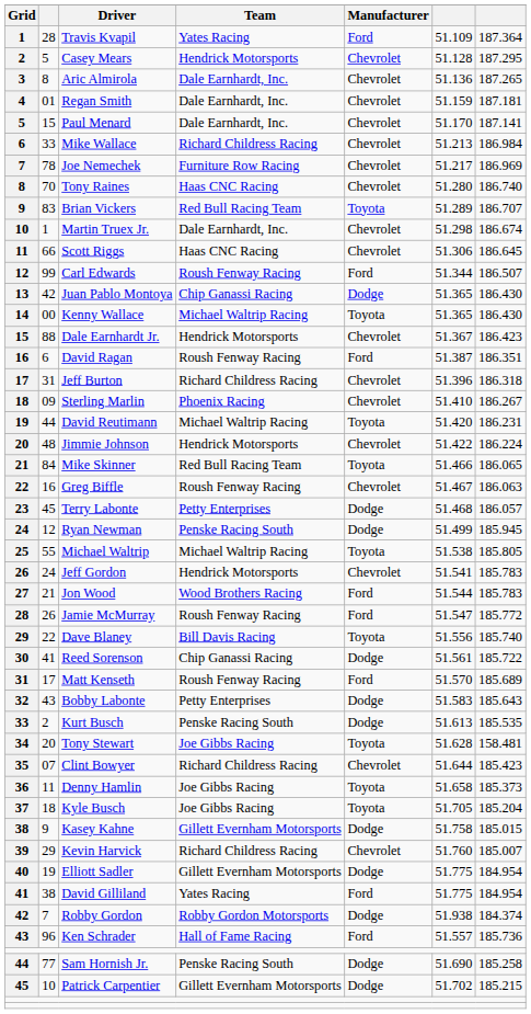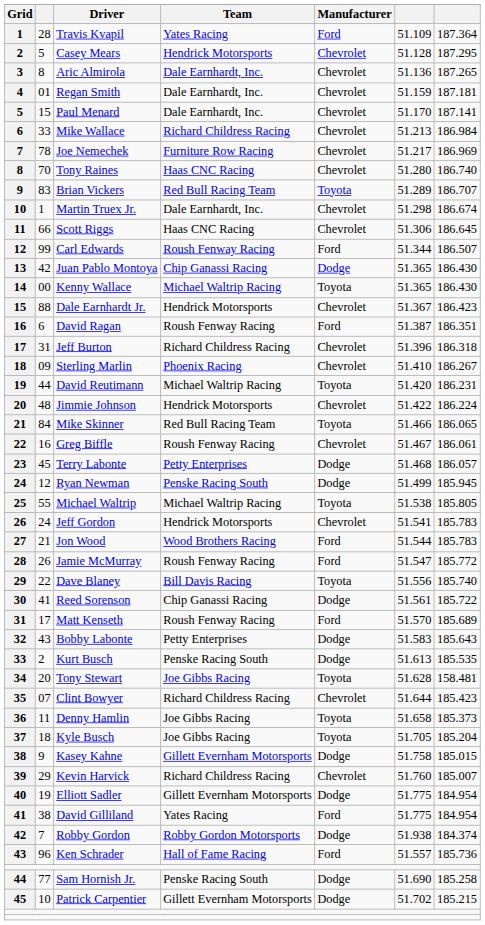 <table class="wikitable">
 <tr>
 </tr>
 <tr>
 <th scope="col">Grid</th>
 <th scope="col"></th>
 <th scope="col">Driver</th>
 <th scope="col">Team</th>
 <th scope="col">Manufacturer</th>
 <th scope="col"></th>
 <th scope="col"></th>
 </tr>
 <tr>
 <th scope="row">1</th>
 <td>28</td>
 <td><a href='#'>Travis Kvapil</a></td>
 <td><a href='#'>Yates Racing</a></td>
 <td><a href='#'>Ford</a></td>
 <td>51.109</td>
 <td>187.364</td>
 </tr>
 <tr>
 <th scope="row">2</th>
 <td>5</td>
 <td><a href='#'>Casey Mears</a></td>
 <td><a href='#'>Hendrick Motorsports</a></td>
 <td><a href='#'>Chevrolet</a></td>
 <td>51.128</td>
 <td>187.295</td>
 </tr>
 <tr>
 <th scope="row">3</th>
 <td>8</td>
 <td><a href='#'>Aric Almirola</a></td>
 <td><a href='#'>Dale Earnhardt, Inc.</a></td>
 <td>Chevrolet</td>
 <td>51.136</td>
 <td>187.265</td>
 </tr>
 <tr>
 <th scope="row">4</th>
 <td>01</td>
 <td><a href='#'>Regan Smith</a></td>
 <td>Dale Earnhardt, Inc.</td>
 <td>Chevrolet</td>
 <td>51.159</td>
 <td>187.181</td>
 </tr>
 <tr>
 <th scope="row">5</th>
 <td>15</td>
 <td><a href='#'>Paul Menard</a></td>
 <td>Dale Earnhardt, Inc.</td>
 <td>Chevrolet</td>
 <td>51.170</td>
 <td>187.141</td>
 </tr>
 <tr>
 <th scope="row">6</th>
 <td>33</td>
 <td><a href='#'>Mike Wallace</a></td>
 <td><a href='#'>Richard Childress Racing</a></td>
 <td>Chevrolet</td>
 <td>51.213</td>
 <td>186.984</td>
 </tr>
 <tr>
 <th scope="row">7</th>
 <td>78</td>
 <td><a href='#'>Joe Nemechek</a></td>
 <td><a href='#'>Furniture Row Racing</a></td>
 <td>Chevrolet</td>
 <td>51.217</td>
 <td>186.969</td>
 </tr>
 <tr>
 <th scope="row">8</th>
 <td>70</td>
 <td><a href='#'>Tony Raines</a></td>
 <td><a href='#'>Haas CNC Racing</a></td>
 <td>Chevrolet</td>
 <td>51.280</td>
 <td>186.740</td>
 </tr>
 <tr>
 <th scope="row">9</th>
 <td>83</td>
 <td><a href='#'>Brian Vickers</a></td>
 <td><a href='#'>Red Bull Racing Team</a></td>
 <td><a href='#'>Toyota</a></td>
 <td>51.289</td>
 <td>186.707</td>
 </tr>
 <tr>
 <th scope="row">10</th>
 <td>1</td>
 <td><a href='#'>Martin Truex Jr.</a></td>
 <td>Dale Earnhardt, Inc.</td>
 <td>Chevrolet</td>
 <td>51.298</td>
 <td>186.674</td>
 </tr>
 <tr>
 <th scope="row">11</th>
 <td>66</td>
 <td><a href='#'>Scott Riggs</a></td>
 <td>Haas CNC Racing</td>
 <td>Chevrolet</td>
 <td>51.306</td>
 <td>186.645</td>
 </tr>
 <tr>
 <th scope="row">12</th>
 <td>99</td>
 <td><a href='#'>Carl Edwards</a></td>
 <td><a href='#'>Roush Fenway Racing</a></td>
 <td>Ford</td>
 <td>51.344</td>
 <td>186.507</td>
 </tr>
 <tr>
 <th scope="row">13</th>
 <td>42</td>
 <td><a href='#'>Juan Pablo Montoya</a></td>
 <td><a href='#'>Chip Ganassi Racing</a></td>
 <td><a href='#'>Dodge</a></td>
 <td>51.365</td>
 <td>186.430</td>
 </tr>
 <tr>
 <th scope="row">14</th>
 <td>00</td>
 <td><a href='#'>Kenny Wallace</a></td>
 <td><a href='#'>Michael Waltrip Racing</a></td>
 <td>Toyota</td>
 <td>51.365</td>
 <td>186.430</td>
 </tr>
 <tr>
 <th scope="row">15</th>
 <td>88</td>
 <td><a href='#'>Dale Earnhardt Jr.</a></td>
 <td>Hendrick Motorsports</td>
 <td>Chevrolet</td>
 <td>51.367</td>
 <td>186.423</td>
 </tr>
 <tr>
 <th scope="row">16</th>
 <td>6</td>
 <td><a href='#'>David Ragan</a></td>
 <td>Roush Fenway Racing</td>
 <td>Ford</td>
 <td>51.387</td>
 <td>186.351</td>
 </tr>
 <tr>
 <th scope="row">17</th>
 <td>31</td>
 <td><a href='#'>Jeff Burton</a></td>
 <td>Richard Childress Racing</td>
 <td>Chevrolet</td>
 <td>51.396</td>
 <td>186.318</td>
 </tr>
 <tr>
 <th scope="row">18</th>
 <td>09</td>
 <td><a href='#'>Sterling Marlin</a></td>
 <td><a href='#'>Phoenix Racing</a></td>
 <td>Chevrolet</td>
 <td>51.410</td>
 <td>186.267</td>
 </tr>
 <tr>
 <th scope="row">19</th>
 <td>44</td>
 <td><a href='#'>David Reutimann</a></td>
 <td>Michael Waltrip Racing</td>
 <td>Toyota</td>
 <td>51.420</td>
 <td>186.231</td>
 </tr>
 <tr>
 <th scope="row">20</th>
 <td>48</td>
 <td><a href='#'>Jimmie Johnson</a></td>
 <td>Hendrick Motorsports</td>
 <td>Chevrolet</td>
 <td>51.422</td>
 <td>186.224</td>
 </tr>
 <tr>
 <th scope="row">21</th>
 <td>84</td>
 <td><a href='#'>Mike Skinner</a></td>
 <td>Red Bull Racing Team</td>
 <td>Toyota</td>
 <td>51.466</td>
 <td>186.065</td>
 </tr>
 <tr>
 <th scope="row">22</th>
 <td>16</td>
 <td><a href='#'>Greg Biffle</a></td>
 <td>Roush Fenway Racing</td>
 <td>Chevrolet</td>
 <td>51.467</td>
-<td>186.063</td>
+<td>186.061</td>
 </tr>
 <tr>
 <th scope="row">23</th>
 <td>45</td>
 <td><a href='#'>Terry Labonte</a></td>
 <td><a href='#'>Petty Enterprises</a></td>
 <td>Dodge</td>
 <td>51.468</td>
 <td>186.057</td>
 </tr>
 <tr>
 <th scope="row">24</th>
 <td>12</td>
 <td><a href='#'>Ryan Newman</a></td>
 <td><a href='#'>Penske Racing South</a></td>
 <td>Dodge</td>
 <td>51.499</td>
 <td>185.945</td>
 </tr>
 <tr>
 <th scope="row">25</th>
 <td>55</td>
 <td><a href='#'>Michael Waltrip</a></td>
 <td>Michael Waltrip Racing</td>
 <td>Toyota</td>
 <td>51.538</td>
 <td>185.805</td>
 </tr>
 <tr>
 <th scope="row">26</th>
 <td>24</td>
 <td><a href='#'>Jeff Gordon</a></td>
 <td>Hendrick Motorsports</td>
 <td>Chevrolet</td>
 <td>51.541</td>
 <td>185.783</td>
 </tr>
 <tr>
 <th scope="row">27</th>
 <td>21</td>
 <td><a href='#'>Jon Wood</a></td>
 <td><a href='#'>Wood Brothers Racing</a></td>
 <td>Ford</td>
 <td>51.544</td>
 <td>185.783</td>
 </tr>
 <tr>
 <th scope="row">28</th>
 <td>26</td>
 <td><a href='#'>Jamie McMurray</a></td>
 <td>Roush Fenway Racing</td>
 <td>Ford</td>
 <td>51.547</td>
 <td>185.772</td>
 </tr>
 <tr>
 <th scope="row">29</th>
 <td>22</td>
 <td><a href='#'>Dave Blaney</a></td>
 <td><a href='#'>Bill Davis Racing</a></td>
 <td>Toyota</td>
 <td>51.556</td>
 <td>185.740</td>
 </tr>
 <tr>
 <th scope="row">30</th>
 <td>41</td>
 <td><a href='#'>Reed Sorenson</a></td>
 <td>Chip Ganassi Racing</td>
 <td>Dodge</td>
 <td>51.561</td>
 <td>185.722</td>
 </tr>
 <tr>
 <th scope="row">31</th>
 <td>17</td>
 <td><a href='#'>Matt Kenseth</a></td>
 <td>Roush Fenway Racing</td>
 <td>Ford</td>
 <td>51.570</td>
 <td>185.689</td>
 </tr>
 <tr>
 <th scope="row">32</th>
 <td>43</td>
 <td><a href='#'>Bobby Labonte</a></td>
 <td>Petty Enterprises</td>
 <td>Dodge</td>
 <td>51.583</td>
 <td>185.643</td>
 </tr>
 <tr>
 <th scope="row">33</th>
 <td>2</td>
 <td><a href='#'>Kurt Busch</a></td>
 <td>Penske Racing South</td>
 <td>Dodge</td>
 <td>51.613</td>
 <td>185.535</td>
 </tr>
 <tr>
 <th scope="row">34</th>
 <td>20</td>
 <td><a href='#'>Tony Stewart</a></td>
 <td><a href='#'>Joe Gibbs Racing</a></td>
 <td>Toyota</td>
 <td>51.628</td>
 <td>158.481</td>
 </tr>
 <tr>
 <th scope="row">35</th>
 <td>07</td>
 <td><a href='#'>Clint Bowyer</a></td>
 <td>Richard Childress Racing</td>
 <td>Chevrolet</td>
 <td>51.644</td>
 <td>185.423</td>
 </tr>
 <tr>
 <th scope="row">36</th>
 <td>11</td>
 <td><a href='#'>Denny Hamlin</a></td>
 <td>Joe Gibbs Racing</td>
 <td>Toyota</td>
 <td>51.658</td>
 <td>185.373</td>
 </tr>
 <tr>
 <th scope="row">37</th>
 <td>18</td>
 <td><a href='#'>Kyle Busch</a></td>
 <td>Joe Gibbs Racing</td>
 <td>Toyota</td>
 <td>51.705</td>
 <td>185.204</td>
 </tr>
 <tr>
 <th scope="row">38</th>
 <td>9</td>
 <td><a href='#'>Kasey Kahne</a></td>
 <td><a href='#'>Gillett Evernham Motorsports</a></td>
 <td>Dodge</td>
 <td>51.758</td>
 <td>185.015</td>
 </tr>
 <tr>
 <th scope="row">39</th>
 <td>29</td>
 <td><a href='#'>Kevin Harvick</a></td>
 <td>Richard Childress Racing</td>
 <td>Chevrolet</td>
 <td>51.760</td>
 <td>185.007</td>
 </tr>
 <tr>
 <th scope="row">40</th>
 <td>19</td>
 <td><a href='#'>Elliott Sadler</a></td>
 <td>Gillett Evernham Motorsports</td>
 <td>Dodge</td>
 <td>51.775</td>
 <td>184.954</td>
 </tr>
 <tr>
 <th scope="row">41</th>
 <td>38</td>
 <td><a href='#'>David Gilliland</a></td>
 <td>Yates Racing</td>
 <td>Ford</td>
 <td>51.775</td>
 <td>184.954</td>
 </tr>
 <tr>
 <th scope="row">42</th>
 <td>7</td>
 <td><a href='#'>Robby Gordon</a></td>
 <td><a href='#'>Robby Gordon Motorsports</a></td>
 <td>Dodge</td>
 <td>51.938</td>
 <td>184.374</td>
 </tr>
 <tr>
 <th scope="row">43</th>
 <td>96</td>
 <td><a href='#'>Ken Schrader</a></td>
 <td><a href='#'>Hall of Fame Racing</a></td>
 <td>Ford</td>
 <td>51.557</td>
 <td>185.736</td>
 </tr>
 <tr>
 <td colspan="8"></td>
 </tr>
 <tr>
 <th scope="row">44</th>
 <td>77</td>
 <td><a href='#'>Sam Hornish Jr.</a></td>
 <td>Penske Racing South</td>
 <td>Dodge</td>
 <td>51.690</td>
 <td>185.258</td>
 </tr>
 <tr>
 <th scope="row">45</th>
 <td>10</td>
 <td><a href='#'>Patrick Carpentier</a></td>
 <td>Gillett Evernham Motorsports</td>
 <td>Dodge</td>
 <td>51.702</td>
 <td>185.215</td>
 </tr>
 <tr>
 <td colspan="8"></td>
 </tr>
 <tr>
 <td colspan="7"></td>
 </tr>
 </table>
